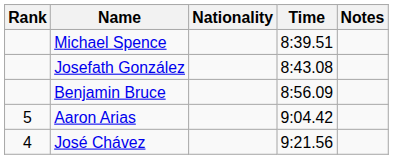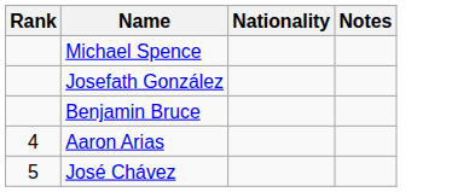 <table class="wikitable sortable" style="text-align:center;font-size:95%">
 <tr>
 <th>Rank</th>
 <th>Name</th>
 <th>Nationality</th>
-<th>Time</th>
 <th>Notes</th>
 </tr>
 <tr>
 <td></td>
 <td align=left><a href='#'>Michael Spence</a></td>
 <td align=left></td>
-<td>8:39.51</td>
 <td></td>
 </tr>
 <tr>
 <td></td>
 <td align=left><a href='#'>Josefath González</a></td>
 <td align=left></td>
-<td>8:43.08</td>
 <td></td>
 </tr>
 <tr>
 <td></td>
 <td align=left><a href='#'>Benjamin Bruce</a></td>
 <td align=left></td>
-<td>8:56.09</td>
+<td></td>
+</tr>
+<tr>
+<td>4</td>
+<td align=left><a href='#'>Aaron Arias</a></td>
+<td align=left></td>
 <td></td>
 </tr>
 <tr>
 <td>5</td>
-<td align=left><a href='#'>Aaron Arias</a></td>
-<td align=left></td>
-<td>9:04.42</td>
-<td></td>
-</tr>
-<tr>
-<td>4</td>
 <td align=left><a href='#'>José Chávez</a></td>
 <td align=left></td>
-<td>9:21.56</td>
 <td></td>
 </tr>
 </table>
